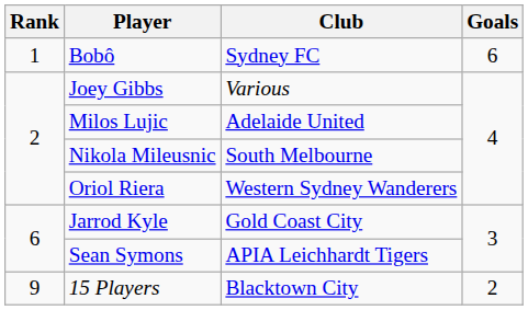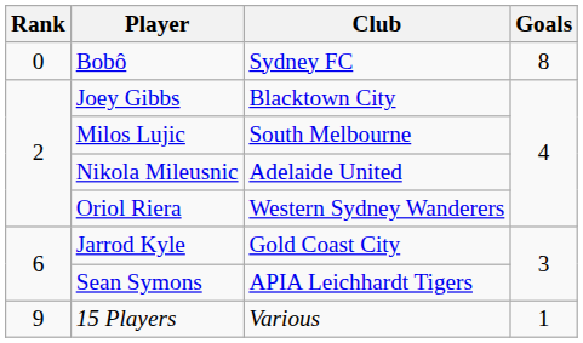 <table class="wikitable" style="text-align:center">
 <tr>
 <th>Rank</th>
 <th>Player</th>
 <th>Club</th>
 <th>Goals</th>
 </tr>
 <tr>
-<td>1</td>
+<td>0</td>
 <td align=left> <a href='#'>Bobô</a></td>
 <td align=left><a href='#'>Sydney FC</a></td>
-<td>6</td>
+<td>8</td>
 </tr>
 <tr>
 <td rowspan=4>2</td>
 <td align=left> <a href='#'>Joey Gibbs</a></td>
-<td align=left><em>Various</em></td>
+<td align=left><a href='#'>Blacktown City</a></td>
 <td rowspan=4>4</td>
 </tr>
 <tr>
 <td align=left> <a href='#'>Milos Lujic</a></td>
-<td align=left><a href='#'>Adelaide United</a></td>
+<td align=left><a href='#'>South Melbourne</a></td>
 </tr>
 <tr>
 <td align=left> <a href='#'>Nikola Mileusnic</a></td>
-<td align=left><a href='#'>South Melbourne</a></td>
+<td align=left><a href='#'>Adelaide United</a></td>
 </tr>
 <tr>
 <td align=left> <a href='#'>Oriol Riera</a></td>
 <td align=left><a href='#'>Western Sydney Wanderers</a></td>
 </tr>
 <tr>
 <td rowspan=2>6</td>
 <td align=left> <a href='#'>Jarrod Kyle</a></td>
 <td align=left><a href='#'>Gold Coast City</a></td>
 <td rowspan=2>3</td>
 </tr>
 <tr>
 <td align=left> <a href='#'>Sean Symons</a></td>
 <td align=left><a href='#'>APIA Leichhardt Tigers</a></td>
 </tr>
 <tr>
 <td rowspan=1>9</td>
 <td align=left><em>15 Players</em></td>
-<td align=left><a href='#'>Blacktown City</a></td>
-<td rowspan=1>2</td>
+<td align=left><em>Various</em></td>
+<td rowspan=1>1</td>
 </tr>
 </table>
